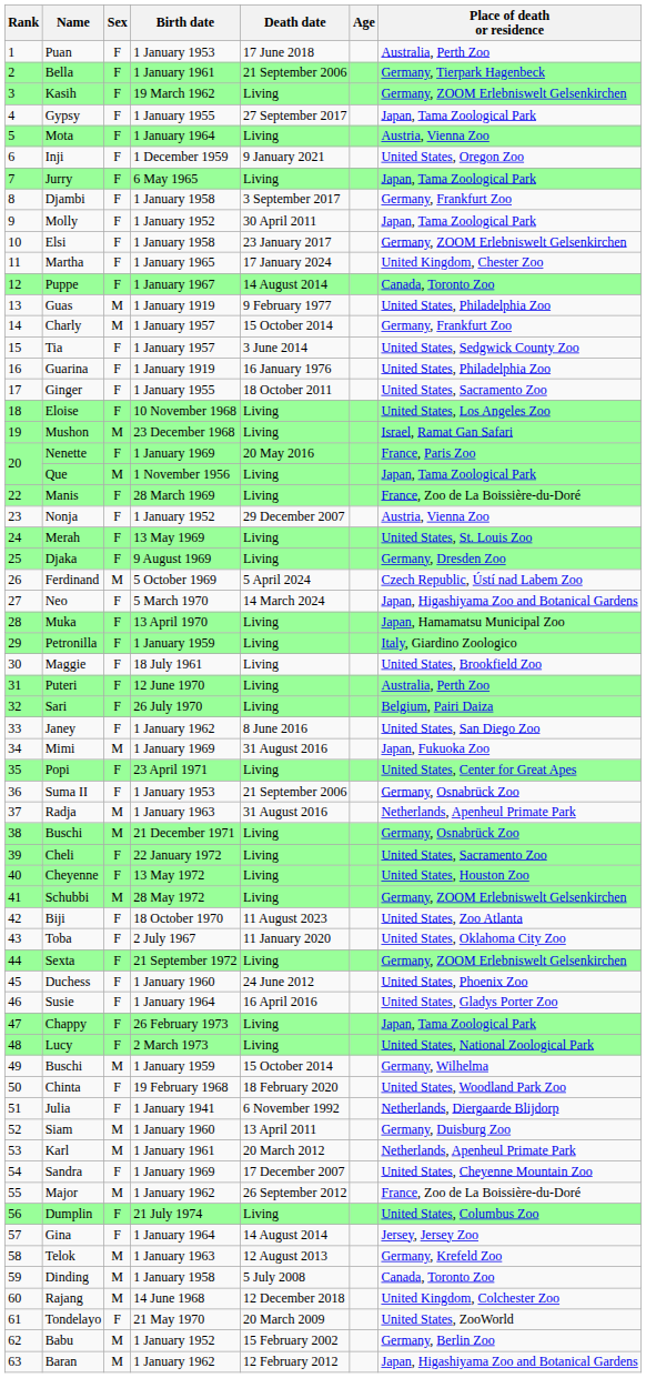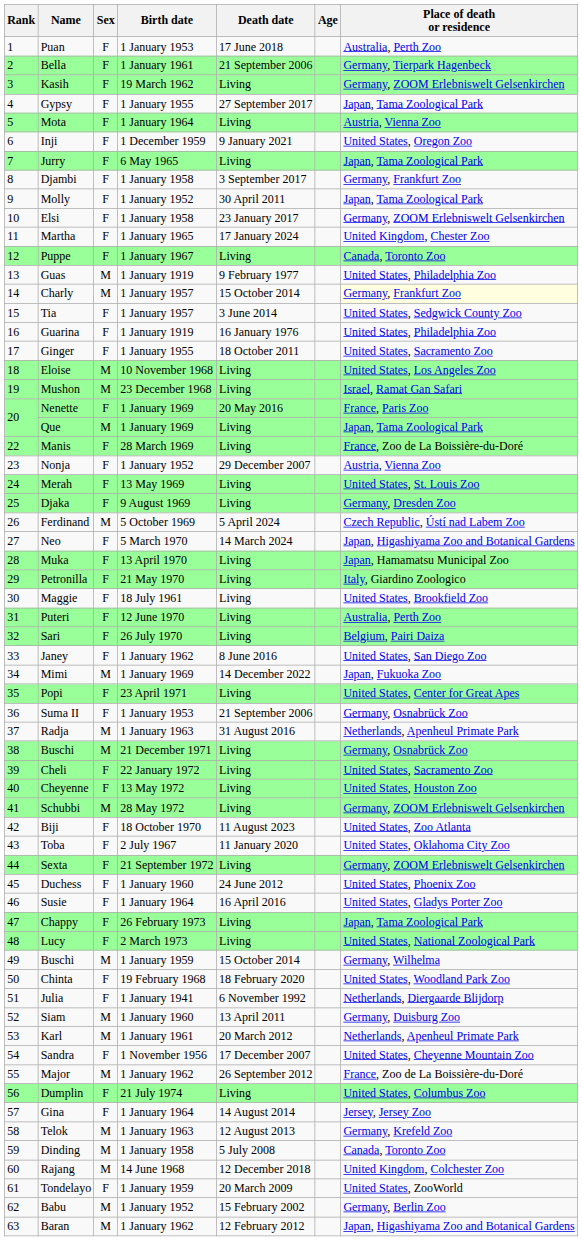 <table class="wikitable sortable">
 <tr>
 <th>Rank</th>
 <th>Name</th>
 <th>Sex</th>
 <th data-sort-type="date">Birth date</th>
 <th data-sort-type="date">Death date</th>
 <th>Age</th>
 <th>Place of death<br>or residence</th>
 </tr>
 <tr>
 <td>1</td>
 <td>Puan</td>
 <td align=center>F</td>
 <td>1 January 1953</td>
 <td>17 June 2018</td>
 <td></td>
 <td><a href='#'>Australia</a>, <a href='#'>Perth Zoo</a></td>
 </tr>
 <tr bgcolor="#99ff99">
 <td>2</td>
 <td>Bella</td>
 <td align=center>F</td>
 <td>1 January 1961</td>
 <td>21 September 2006</td>
 <td></td>
 <td><a href='#'>Germany</a>, <a href='#'>Tierpark Hagenbeck</a></td>
 </tr>
 <tr bgcolor="#99ff99">
 <td>3</td>
 <td>Kasih</td>
 <td align="center">F</td>
 <td>19 March 1962</td>
 <td>Living</td>
 <td></td>
 <td><a href='#'>Germany</a>, <a href='#'>ZOOM Erlebniswelt Gelsenkirchen</a></td>
 </tr>
 <tr>
 <td>4</td>
 <td>Gypsy</td>
 <td align=center>F</td>
 <td>1 January 1955</td>
 <td>27 September 2017</td>
 <td></td>
 <td><a href='#'>Japan</a>, <a href='#'>Tama Zoological Park</a></td>
 </tr>
 <tr bgcolor="#99ff99">
 <td>5</td>
 <td>Mota</td>
 <td align="center">F</td>
 <td>1 January 1964</td>
 <td>Living</td>
 <td></td>
 <td><a href='#'>Austria</a>, <a href='#'>Vienna Zoo</a></td>
 </tr>
 <tr>
 <td>6</td>
 <td>Inji</td>
 <td align=center>F</td>
 <td>1 December 1959</td>
 <td>9 January 2021</td>
 <td></td>
 <td><a href='#'>United States</a>, <a href='#'>Oregon Zoo</a></td>
 </tr>
 <tr bgcolor="#99ff99">
 <td>7</td>
 <td>Jurry</td>
 <td align="center">F</td>
 <td>6 May 1965</td>
 <td>Living</td>
 <td></td>
 <td><a href='#'>Japan</a>, <a href='#'>Tama Zoological Park</a></td>
 </tr>
 <tr>
 <td>8</td>
 <td>Djambi</td>
 <td align=center>F</td>
 <td>1 January 1958</td>
 <td>3 September 2017</td>
 <td></td>
 <td><a href='#'>Germany</a>, <a href='#'>Frankfurt Zoo</a></td>
 </tr>
 <tr>
 <td>9</td>
 <td>Molly</td>
 <td align=center>F</td>
 <td>1 January 1952</td>
 <td>30 April 2011</td>
 <td></td>
 <td><a href='#'>Japan</a>, <a href='#'>Tama Zoological Park</a></td>
 </tr>
 <tr>
 <td>10</td>
 <td>Elsi</td>
 <td align=center>F</td>
 <td>1 January 1958</td>
 <td>23 January 2017</td>
 <td></td>
 <td><a href='#'>Germany</a>, <a href='#'>ZOOM Erlebniswelt Gelsenkirchen</a></td>
 </tr>
 <tr>
 <td>11</td>
 <td>Martha</td>
 <td align=center>F</td>
 <td>1 January 1965</td>
 <td>17 January 2024</td>
 <td></td>
 <td><a href='#'>United Kingdom</a>, <a href='#'>Chester Zoo</a></td>
 </tr>
 <tr bgcolor="#99ff99">
 <td>12</td>
 <td>Puppe</td>
 <td align=center>F</td>
 <td>1 January 1967</td>
-<td>14 August 2014</td>
+<td>Living</td>
 <td></td>
 <td><a href='#'>Canada</a>, <a href='#'>Toronto Zoo</a></td>
 </tr>
 <tr>
 <td>13</td>
 <td>Guas</td>
 <td align=center>M</td>
 <td>1 January 1919</td>
 <td>9 February 1977</td>
 <td></td>
 <td><a href='#'>United States</a>, <a href='#'>Philadelphia Zoo</a></td>
 </tr>
 <tr>
 <td>14</td>
 <td>Charly</td>
 <td align=center>M</td>
 <td>1 January 1957</td>
 <td>15 October 2014</td>
 <td></td>
-<td><a href='#'>Germany</a>, <a href='#'>Frankfurt Zoo</a></td>
+<td style="background: lightyellow;"><a href='#'>Germany</a>, <a href='#'>Frankfurt Zoo</a></td>
 </tr>
 <tr>
 <td>15</td>
 <td>Tia</td>
 <td align=center>F</td>
 <td>1 January 1957</td>
 <td>3 June 2014</td>
 <td></td>
 <td><a href='#'>United States</a>, <a href='#'>Sedgwick County Zoo</a></td>
 </tr>
 <tr>
 <td>16</td>
 <td>Guarina</td>
 <td align=center>F</td>
 <td>1 January 1919</td>
 <td>16 January 1976</td>
 <td></td>
 <td><a href='#'>United States</a>, <a href='#'>Philadelphia Zoo</a></td>
 </tr>
 <tr>
 <td>17</td>
 <td>Ginger</td>
 <td align="center">F</td>
 <td>1 January 1955</td>
 <td>18 October 2011</td>
 <td></td>
 <td><a href='#'>United States</a>, <a href='#'>Sacramento Zoo</a></td>
 </tr>
 <tr bgcolor="#99ff99">
 <td>18</td>
 <td>Eloise</td>
-<td align="center">F</td>
+<td align="center">M</td>
 <td>10 November 1968</td>
 <td>Living</td>
 <td></td>
 <td><a href='#'>United States</a>, <a href='#'>Los Angeles Zoo</a></td>
 </tr>
 <tr bgcolor="#99ff99">
 <td>19</td>
 <td>Mushon</td>
 <td align="center">M</td>
 <td>23 December 1968</td>
 <td>Living</td>
 <td></td>
 <td><a href='#'>Israel</a>, <a href='#'>Ramat Gan Safari</a></td>
 </tr>
 <tr bgcolor="#99ff99">
 <td rowspan="2">20</td>
 <td>Nenette</td>
 <td align="center">F</td>
 <td>1 January 1969</td>
 <td>20 May 2016</td>
 <td></td>
 <td><a href='#'>France</a>, <a href='#'>Paris Zoo</a></td>
 </tr>
 <tr bgcolor="#99ff99">
 <td>Que</td>
 <td align="center">M</td>
-<td>1 November 1956</td>
+<td>1 January 1969</td>
 <td>Living</td>
 <td></td>
 <td><a href='#'>Japan</a>, <a href='#'>Tama Zoological Park</a></td>
 </tr>
 <tr bgcolor="#99ff99">
 <td>22</td>
 <td>Manis</td>
 <td align="center">F</td>
 <td>28 March 1969</td>
 <td>Living</td>
 <td></td>
 <td><a href='#'>France</a>, Zoo de La Boissière-du-Doré</td>
 </tr>
 <tr>
 <td>23</td>
 <td>Nonja</td>
 <td align="center">F</td>
 <td>1 January 1952</td>
 <td>29 December 2007</td>
 <td></td>
 <td><a href='#'>Austria</a>, <a href='#'>Vienna Zoo</a></td>
 </tr>
 <tr bgcolor="#99ff99">
 <td>24</td>
 <td>Merah</td>
 <td align="center">F</td>
 <td>13 May 1969</td>
 <td>Living</td>
 <td></td>
 <td><a href='#'>United States</a>, <a href='#'>St. Louis Zoo</a></td>
 </tr>
 <tr bgcolor="#99ff99">
 <td>25</td>
 <td>Djaka</td>
 <td align="center">F</td>
 <td>9 August 1969</td>
 <td>Living</td>
 <td></td>
 <td><a href='#'>Germany</a>, <a href='#'>Dresden Zoo</a></td>
 </tr>
 <tr>
 <td>26</td>
 <td>Ferdinand</td>
 <td align="center">M</td>
 <td>5 October 1969</td>
 <td>5 April 2024</td>
 <td></td>
 <td><a href='#'>Czech Republic</a>, <a href='#'>Ústí nad Labem Zoo</a></td>
 </tr>
 <tr>
 <td>27</td>
 <td>Neo</td>
 <td align="center">F</td>
 <td>5 March 1970</td>
 <td>14 March 2024</td>
 <td></td>
 <td><a href='#'>Japan</a>, <a href='#'>Higashiyama Zoo and Botanical Gardens</a></td>
 </tr>
 <tr bgcolor="#99ff99">
 <td>28</td>
 <td>Muka</td>
 <td align="center">F</td>
 <td>13 April 1970</td>
 <td>Living</td>
 <td></td>
 <td><a href='#'>Japan</a>, Hamamatsu Municipal Zoo</td>
 </tr>
 <tr bgcolor="#99ff99">
 <td>29</td>
 <td>Petronilla</td>
 <td align="center">F</td>
-<td>1 January 1959</td>
+<td>21 May 1970</td>
 <td>Living</td>
 <td></td>
 <td><a href='#'>Italy</a>, Giardino Zoologico</td>
 </tr>
 <tr>
 <td>30</td>
 <td>Maggie</td>
 <td align="center">F</td>
 <td>18 July 1961</td>
 <td>Living</td>
 <td></td>
 <td><a href='#'>United States</a>, <a href='#'>Brookfield Zoo</a></td>
 </tr>
 <tr bgcolor="#99ff99">
 <td>31</td>
 <td>Puteri</td>
 <td align="center">F</td>
 <td>12 June 1970</td>
 <td>Living</td>
 <td></td>
 <td><a href='#'>Australia</a>, <a href='#'>Perth Zoo</a></td>
 </tr>
 <tr bgcolor="#99ff99">
 <td>32</td>
 <td>Sari</td>
 <td align="center">F</td>
 <td>26 July 1970</td>
 <td>Living</td>
 <td></td>
 <td><a href='#'>Belgium</a>, <a href='#'>Pairi Daiza</a></td>
 </tr>
 <tr>
 <td>33</td>
 <td>Janey</td>
 <td align="center">F</td>
 <td>1 January 1962</td>
 <td>8 June 2016</td>
 <td></td>
 <td><a href='#'>United States</a>, <a href='#'>San Diego Zoo</a></td>
 </tr>
 <tr>
 <td>34</td>
 <td>Mimi</td>
 <td align="center">M</td>
 <td>1 January 1969</td>
-<td>31 August 2016</td>
+<td>14 December 2022</td>
 <td></td>
 <td><a href='#'>Japan</a>, <a href='#'>Fukuoka Zoo</a></td>
 </tr>
 <tr bgcolor="#99ff99">
 <td>35</td>
 <td>Popi</td>
 <td align="center">F</td>
 <td>23 April 1971</td>
 <td>Living</td>
 <td></td>
 <td><a href='#'>United States</a>, <a href='#'>Center for Great Apes</a></td>
 </tr>
 <tr>
 <td>36</td>
 <td>Suma II</td>
 <td align="center">F</td>
 <td>1 January 1953</td>
 <td>21 September 2006</td>
 <td></td>
 <td><a href='#'>Germany</a>, <a href='#'>Osnabrück Zoo</a></td>
 </tr>
 <tr>
 <td>37</td>
 <td>Radja</td>
 <td align="center">M</td>
 <td>1 January 1963</td>
 <td>31 August 2016</td>
 <td></td>
 <td><a href='#'>Netherlands</a>, <a href='#'>Apenheul Primate Park</a></td>
 </tr>
 <tr bgcolor="#99ff99">
 <td>38</td>
 <td>Buschi</td>
 <td align="center">M</td>
 <td>21 December 1971</td>
 <td>Living</td>
 <td></td>
 <td><a href='#'>Germany</a>, <a href='#'>Osnabrück Zoo</a></td>
 </tr>
 <tr bgcolor="#99ff99">
 <td>39</td>
 <td>Cheli</td>
 <td align="center">F</td>
 <td>22 January 1972</td>
 <td>Living</td>
 <td></td>
 <td><a href='#'>United States</a>, <a href='#'>Sacramento Zoo</a></td>
 </tr>
 <tr bgcolor="#99ff99">
 <td>40</td>
 <td>Cheyenne</td>
 <td align="center">F</td>
 <td>13 May 1972</td>
 <td>Living</td>
 <td></td>
 <td><a href='#'>United States</a>, <a href='#'>Houston Zoo</a></td>
 </tr>
 <tr bgcolor="#99ff99">
 <td>41</td>
 <td>Schubbi</td>
 <td align="center">M</td>
 <td>28 May 1972</td>
 <td>Living</td>
 <td></td>
 <td><a href='#'>Germany</a>, <a href='#'>ZOOM Erlebniswelt Gelsenkirchen</a></td>
 </tr>
 <tr>
 <td>42</td>
 <td>Biji</td>
 <td align="center">F</td>
 <td>18 October 1970</td>
 <td>11 August 2023</td>
 <td></td>
 <td><a href='#'>United States</a>, <a href='#'>Zoo Atlanta</a></td>
 </tr>
 <tr>
 <td>43</td>
 <td>Toba</td>
 <td align="center">F</td>
 <td>2 July 1967</td>
 <td>11 January 2020</td>
 <td></td>
 <td><a href='#'>United States</a>, <a href='#'>Oklahoma City Zoo</a></td>
 </tr>
 <tr bgcolor="#99ff99">
 <td>44</td>
 <td>Sexta</td>
 <td align="center">F</td>
 <td>21 September 1972</td>
 <td>Living</td>
 <td></td>
 <td><a href='#'>Germany</a>, <a href='#'>ZOOM Erlebniswelt Gelsenkirchen</a></td>
 </tr>
 <tr>
 <td>45</td>
 <td>Duchess</td>
 <td align="center">F</td>
 <td>1 January 1960</td>
 <td>24 June 2012</td>
 <td></td>
 <td><a href='#'>United States</a>, <a href='#'>Phoenix Zoo</a></td>
 </tr>
 <tr>
 <td>46</td>
 <td>Susie</td>
 <td align="center">F</td>
 <td>1 January 1964</td>
 <td>16 April 2016</td>
 <td></td>
 <td><a href='#'>United States</a>, <a href='#'>Gladys Porter Zoo</a></td>
 </tr>
 <tr bgcolor="#99ff99">
 <td>47</td>
 <td>Chappy</td>
 <td align="center">F</td>
 <td>26 February 1973</td>
 <td>Living</td>
 <td></td>
 <td><a href='#'>Japan</a>, <a href='#'>Tama Zoological Park</a></td>
 </tr>
 <tr bgcolor="#99ff99">
 <td>48</td>
 <td>Lucy</td>
 <td align="center">F</td>
 <td>2 March 1973</td>
 <td>Living</td>
 <td></td>
 <td><a href='#'>United States</a>, <a href='#'>National Zoological Park</a></td>
 </tr>
 <tr>
 <td>49</td>
 <td>Buschi</td>
 <td align="center">M</td>
 <td>1 January 1959</td>
 <td>15 October 2014</td>
 <td></td>
 <td><a href='#'>Germany</a>, <a href='#'>Wilhelma</a></td>
 </tr>
 <tr>
 <td>50</td>
 <td>Chinta</td>
 <td align="center">F</td>
 <td>19 February 1968</td>
 <td>18 February 2020</td>
 <td></td>
 <td><a href='#'>United States</a>, <a href='#'>Woodland Park Zoo</a></td>
 </tr>
 <tr>
 <td>51</td>
 <td>Julia</td>
 <td align="center">F</td>
 <td>1 January 1941</td>
 <td>6 November 1992</td>
 <td></td>
 <td><a href='#'>Netherlands</a>, <a href='#'>Diergaarde Blijdorp</a></td>
 </tr>
 <tr>
 <td>52</td>
 <td>Siam</td>
 <td align="center">M</td>
 <td>1 January 1960</td>
 <td>13 April 2011</td>
 <td></td>
 <td><a href='#'>Germany</a>, <a href='#'>Duisburg Zoo</a></td>
 </tr>
 <tr>
 <td>53</td>
 <td>Karl</td>
 <td align="center">M</td>
 <td>1 January 1961</td>
 <td>20 March 2012</td>
 <td></td>
 <td><a href='#'>Netherlands</a>, <a href='#'>Apenheul Primate Park</a></td>
 </tr>
 <tr>
 <td>54</td>
 <td>Sandra</td>
 <td align="center">F</td>
-<td>1 January 1969</td>
+<td>1 November 1956</td>
 <td>17 December 2007</td>
 <td></td>
 <td><a href='#'>United States</a>, <a href='#'>Cheyenne Mountain Zoo</a></td>
 </tr>
 <tr>
 <td>55</td>
 <td>Major</td>
 <td align="center">M</td>
 <td>1 January 1962</td>
 <td>26 September 2012</td>
 <td></td>
 <td><a href='#'>France</a>, Zoo de La Boissière-du-Doré</td>
 </tr>
 <tr bgcolor="#99ff99">
 <td>56</td>
 <td>Dumplin</td>
 <td align="center">F</td>
 <td>21 July 1974</td>
 <td>Living</td>
 <td></td>
 <td><a href='#'>United States</a>, <a href='#'>Columbus Zoo</a></td>
 </tr>
 <tr>
 <td>57</td>
 <td>Gina</td>
 <td align="center">F</td>
 <td>1 January 1964</td>
 <td>14 August 2014</td>
 <td></td>
 <td><a href='#'>Jersey</a>, <a href='#'>Jersey Zoo</a></td>
 </tr>
 <tr>
 <td>58</td>
 <td>Telok</td>
 <td align="center">M</td>
 <td>1 January 1963</td>
 <td>12 August 2013</td>
 <td></td>
 <td><a href='#'>Germany</a>, <a href='#'>Krefeld Zoo</a></td>
 </tr>
 <tr>
 <td>59</td>
 <td>Dinding</td>
 <td align="center">M</td>
 <td>1 January 1958</td>
 <td>5 July 2008</td>
 <td></td>
 <td><a href='#'>Canada</a>, <a href='#'>Toronto Zoo</a></td>
 </tr>
 <tr>
 <td>60</td>
 <td>Rajang</td>
 <td align="center">M</td>
 <td>14 June 1968</td>
 <td>12 December 2018</td>
 <td></td>
 <td><a href='#'>United Kingdom</a>, <a href='#'>Colchester Zoo</a></td>
 </tr>
 <tr>
 <td>61</td>
 <td>Tondelayo</td>
 <td align="center">F</td>
-<td>21 May 1970</td>
+<td>1 January 1959</td>
 <td>20 March 2009</td>
 <td></td>
 <td><a href='#'>United States</a>, ZooWorld</td>
 </tr>
 <tr>
 <td>62</td>
 <td>Babu</td>
 <td align="center">M</td>
 <td>1 January 1952</td>
 <td>15 February 2002</td>
 <td></td>
 <td><a href='#'>Germany</a>, <a href='#'>Berlin Zoo</a></td>
 </tr>
 <tr>
 <td>63</td>
 <td>Baran</td>
 <td align="center">M</td>
 <td>1 January 1962</td>
 <td>12 February 2012</td>
 <td></td>
 <td><a href='#'>Japan</a>, <a href='#'>Higashiyama Zoo and Botanical Gardens</a></td>
 </tr>
 </table>
